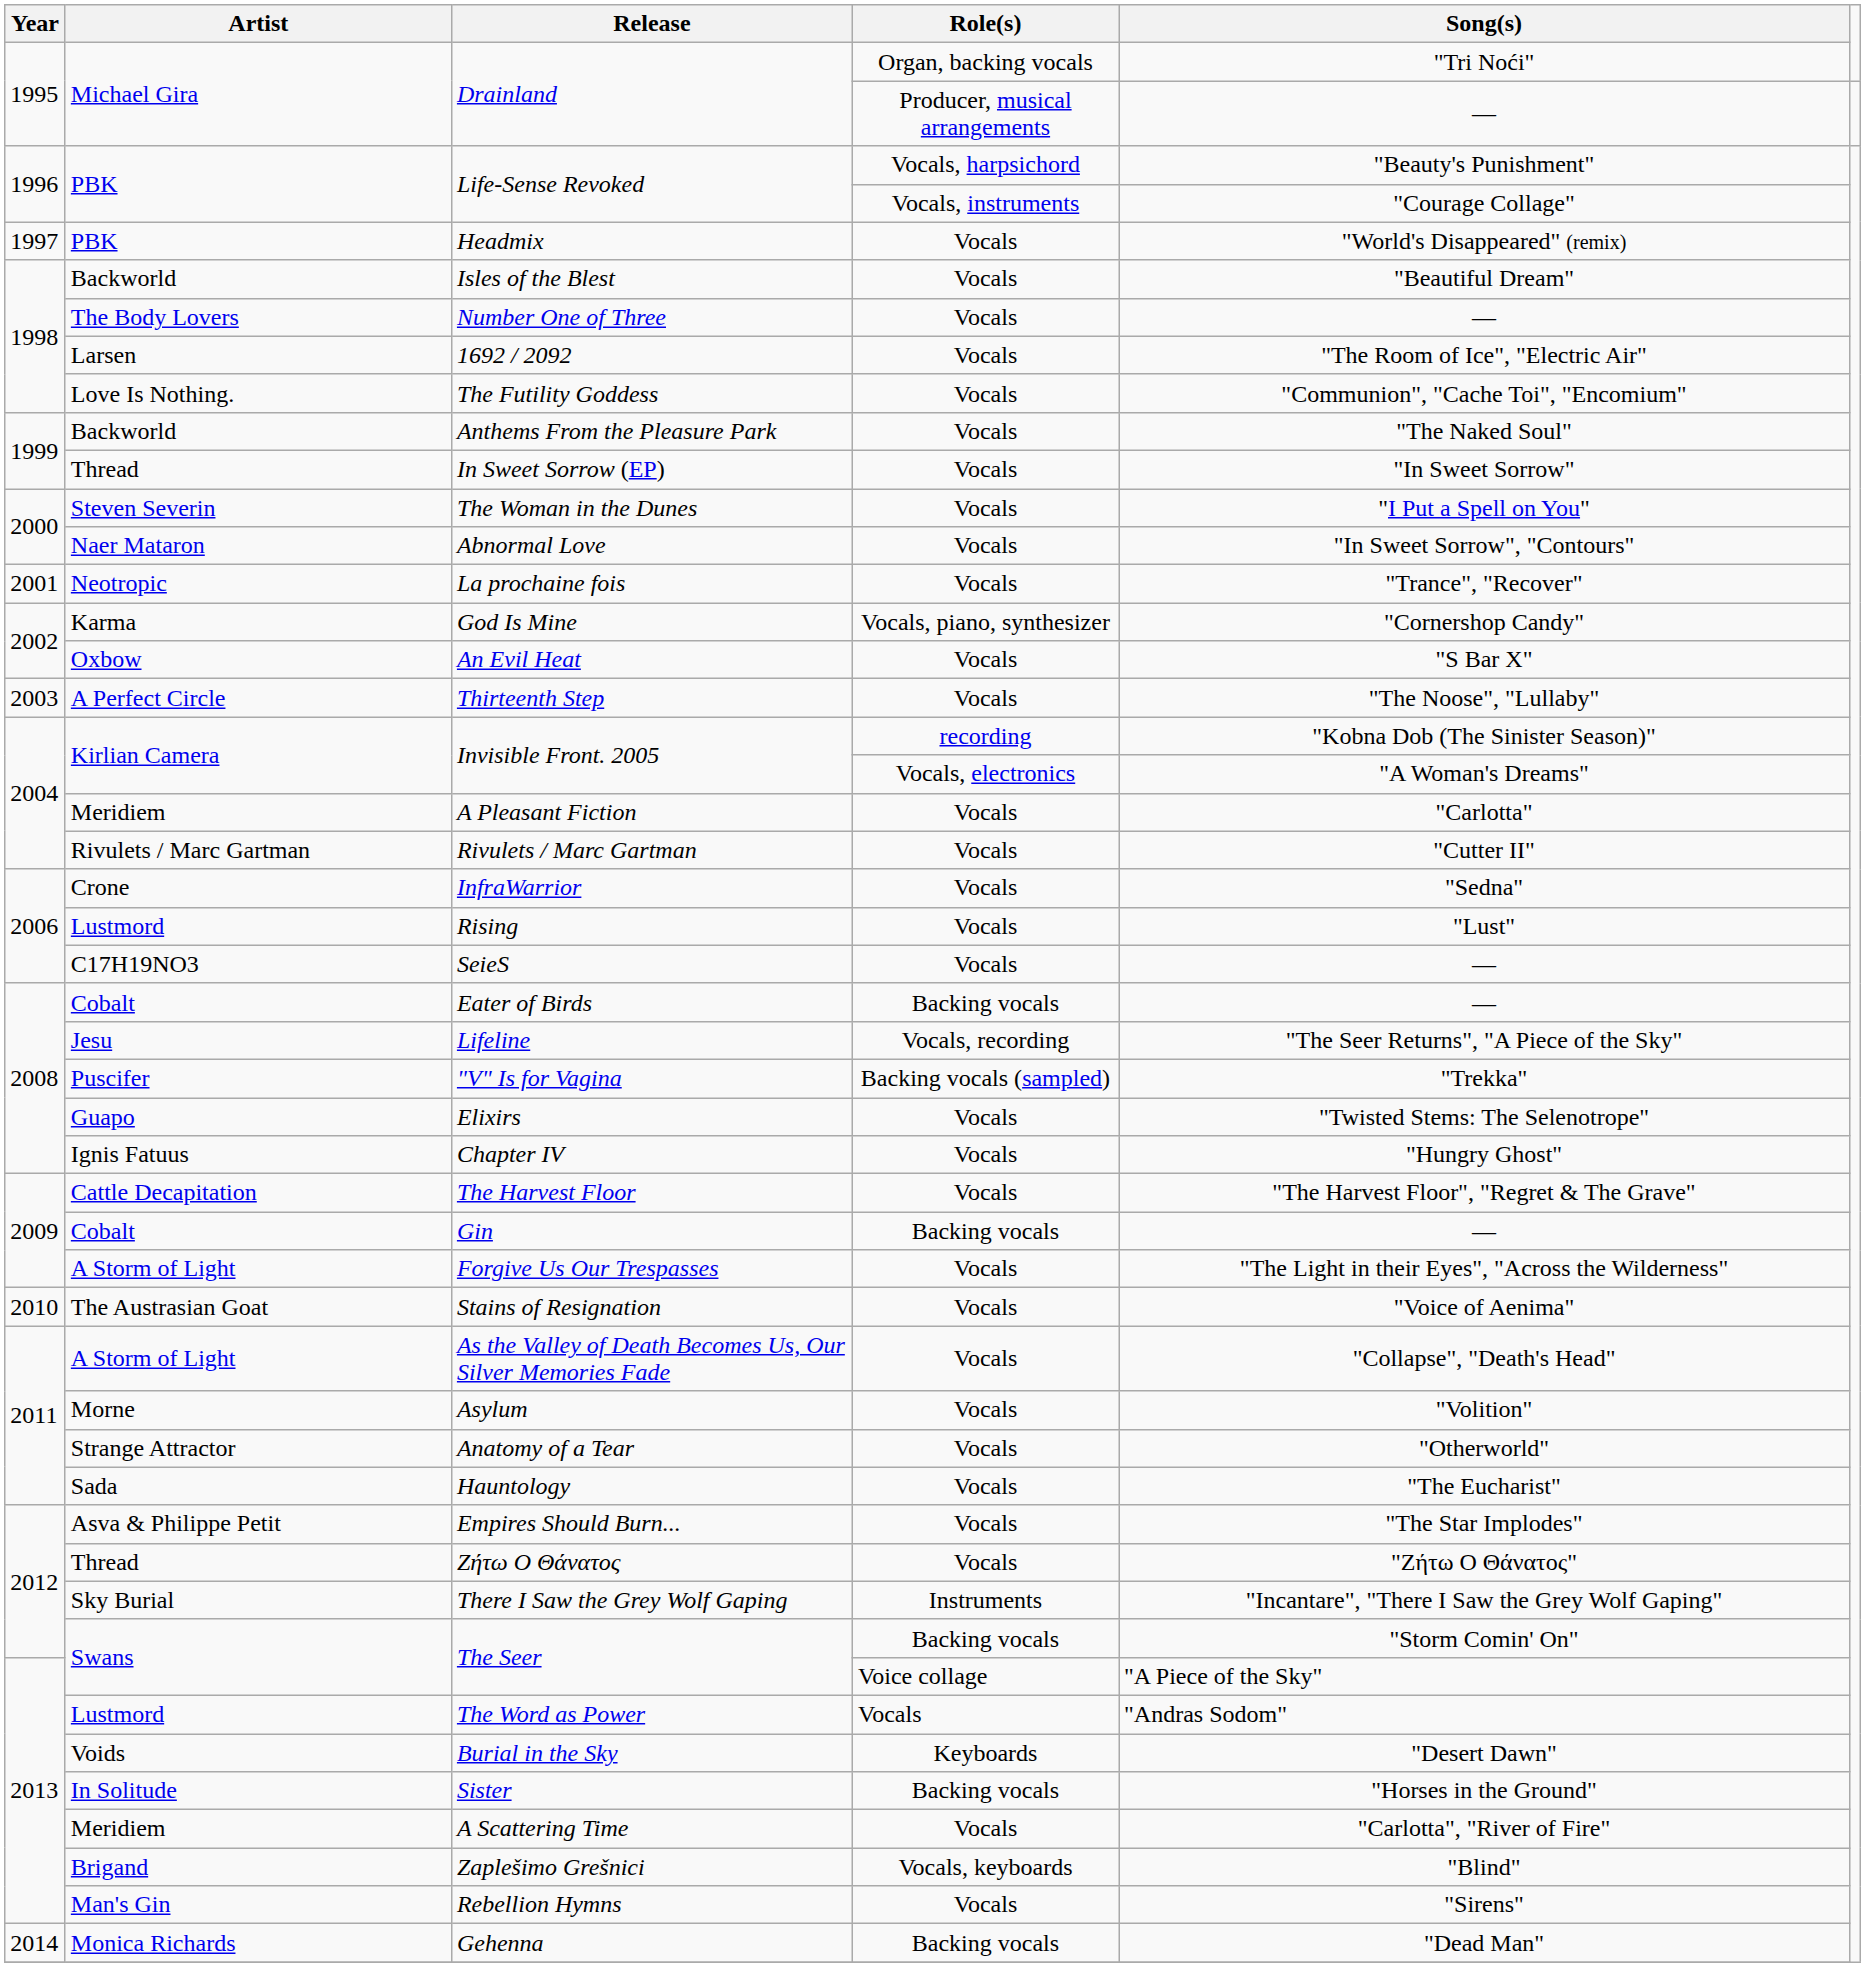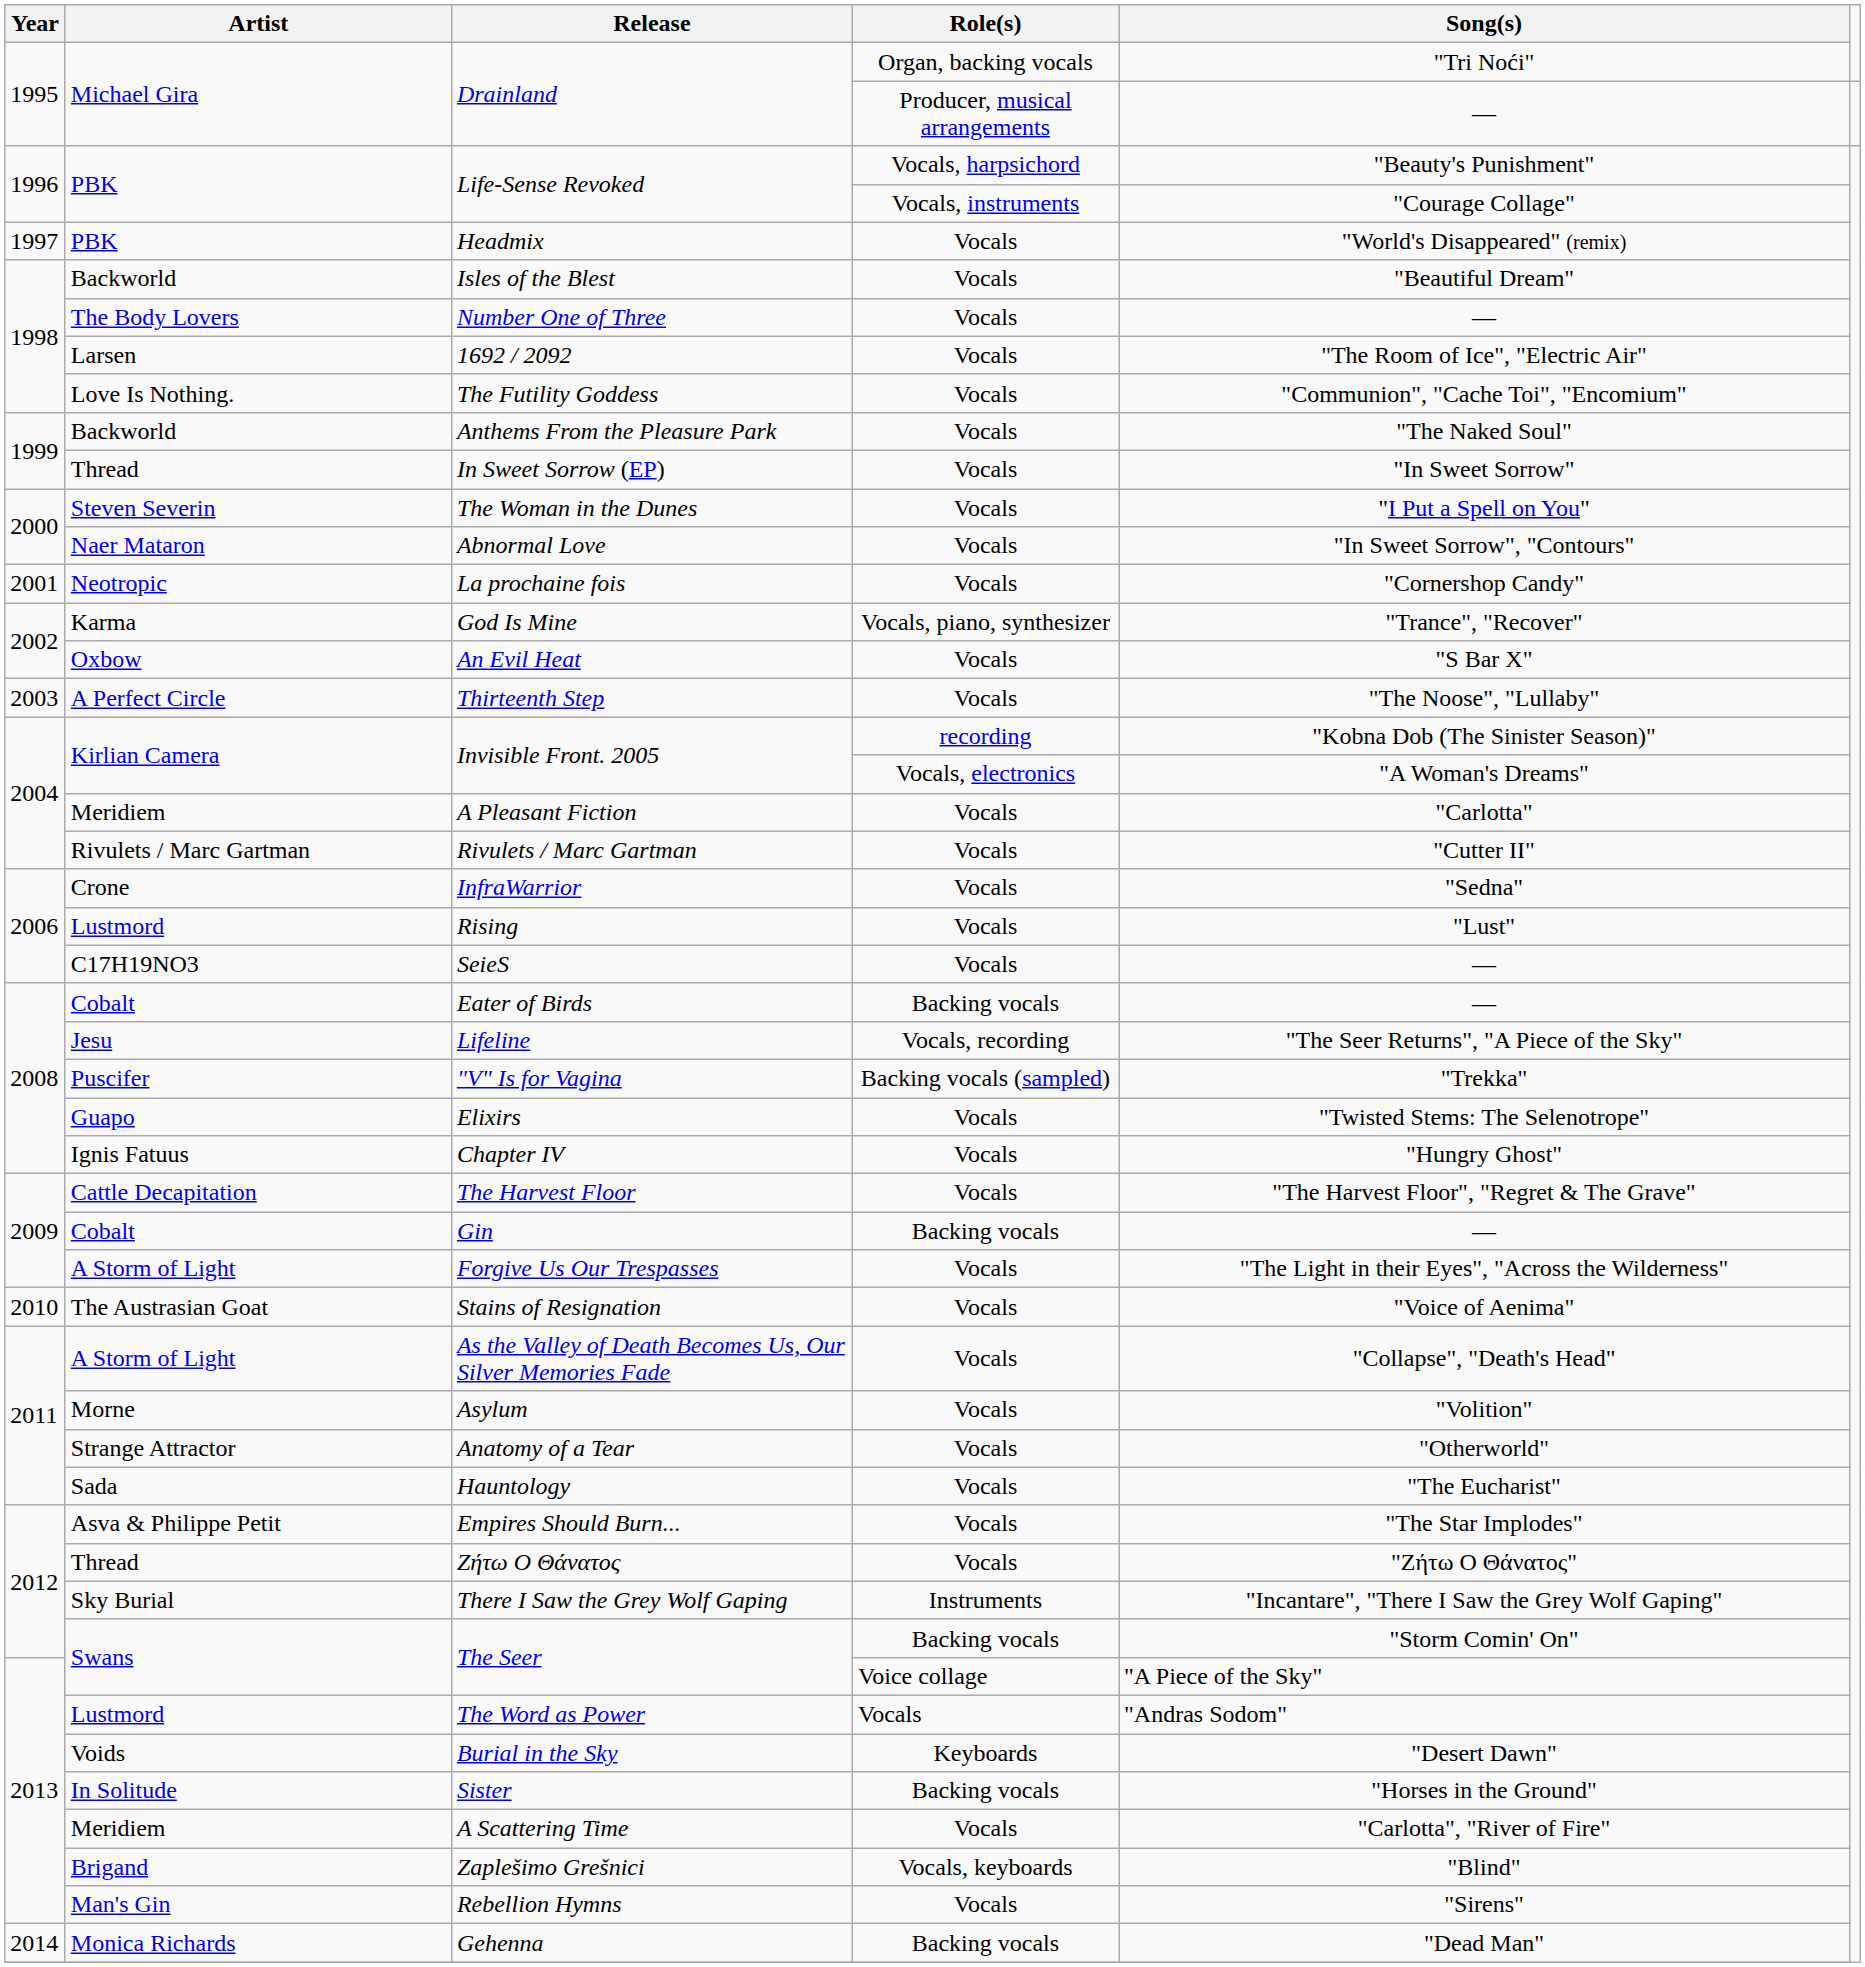 <table class="wikitable">
 <tr>
 <th width="33">Year</th>
 <th width="250">Artist</th>
 <th width="260">Release</th>
 <th width="170">Role(s)</th>
 <th width="480">Song(s)</th>
 </tr>
 <tr>
 <td rowspan="2">1995</td>
 <td rowspan="2"><a href='#'>Michael Gira</a></td>
 <td rowspan="2"><em><a href='#'>Drainland</a></em></td>
 <td align="center">Organ, backing vocals</td>
 <td align="center">"Tri Noći"</td>
 </tr>
 <tr>
 <td align="center">Producer, <a href='#'>musical arrangements</a></td>
 <td align="center">—</td>
 <td></td>
 </tr>
 <tr>
 <td rowspan="2">1996</td>
 <td rowspan="2"><a href='#'>PBK</a></td>
 <td rowspan="2"><em>Life-Sense Revoked</em></td>
 <td align="center">Vocals, <a href='#'>harpsichord</a></td>
 <td align="center">"Beauty's Punishment"</td>
 </tr>
 <tr>
 <td align="center">Vocals, <a href='#'>instruments</a></td>
 <td align="center">"Courage Collage"</td>
 </tr>
 <tr>
 <td>1997</td>
 <td><a href='#'>PBK</a></td>
 <td><em>Headmix</em></td>
 <td align="center">Vocals</td>
 <td align="center">"World's Disappeared" <small>(remix)</small></td>
 </tr>
 <tr>
 <td rowspan="4">1998</td>
 <td>Backworld</td>
 <td><em>Isles of the Blest</em></td>
 <td align="center">Vocals</td>
 <td align="center">"Beautiful Dream"</td>
 </tr>
 <tr>
 <td><a href='#'>The Body Lovers</a></td>
 <td><em><a href='#'>Number One of Three</a></em></td>
 <td align="center">Vocals</td>
 <td align="center">—</td>
 </tr>
 <tr>
 <td>Larsen</td>
 <td><em>1692 / 2092</em></td>
 <td align="center">Vocals</td>
 <td align="center">"The Room of Ice", "Electric Air"</td>
 </tr>
 <tr>
 <td>Love Is Nothing.</td>
 <td><em>The Futility Goddess</em></td>
 <td align="center">Vocals</td>
 <td align="center">"Communion", "Cache Toi", "Encomium"</td>
 </tr>
 <tr>
 <td rowspan="2">1999</td>
 <td>Backworld</td>
 <td><em>Anthems From the Pleasure Park</em></td>
 <td align="center">Vocals</td>
 <td align="center">"The Naked Soul"</td>
 </tr>
 <tr>
 <td>Thread</td>
 <td><em>In Sweet Sorrow</em> (<a href='#'>EP</a>)</td>
 <td align="center">Vocals</td>
 <td align="center">"In Sweet Sorrow"</td>
 </tr>
 <tr>
 <td rowspan="2">2000</td>
 <td><a href='#'>Steven Severin</a></td>
 <td><em>The Woman in the Dunes</em></td>
 <td align="center">Vocals</td>
 <td align="center">"<a href='#'>I Put a Spell on You</a>"</td>
 </tr>
 <tr>
 <td><a href='#'>Naer Mataron</a></td>
 <td><em>Abnormal Love</em></td>
 <td align="center">Vocals</td>
 <td align="center">"In Sweet Sorrow", "Contours"</td>
 </tr>
 <tr>
 <td>2001</td>
 <td><a href='#'>Neotropic</a></td>
 <td><em>La prochaine fois</em></td>
 <td align="center">Vocals</td>
-<td align="center">"Trance", "Recover"</td>
+<td align="center">"Cornershop Candy"</td>
 </tr>
 <tr>
 <td rowspan="2">2002</td>
 <td>Karma</td>
 <td><em>God Is Mine</em></td>
 <td align="center">Vocals, piano, synthesizer</td>
-<td align="center">"Cornershop Candy"</td>
+<td align="center">"Trance", "Recover"</td>
 </tr>
 <tr>
 <td><a href='#'>Oxbow</a></td>
 <td><em><a href='#'>An Evil Heat</a></em></td>
 <td align="center">Vocals</td>
 <td align="center">"S Bar X"</td>
 </tr>
 <tr>
 <td>2003</td>
 <td><a href='#'>A Perfect Circle</a></td>
 <td><em><a href='#'>Thirteenth Step</a></em></td>
 <td align="center">Vocals</td>
 <td align="center">"The Noose", "Lullaby"</td>
 </tr>
 <tr>
 <td rowspan="4">2004</td>
 <td rowspan="2"><a href='#'>Kirlian Camera</a></td>
 <td rowspan="2"><em>Invisible Front. 2005</em></td>
 <td align="center"><a href='#'>recording</a></td>
 <td align="center">"Kobna Dob (The Sinister Season)"</td>
 </tr>
 <tr>
 <td align="center">Vocals, <a href='#'>electronics</a></td>
 <td align="center">"A Woman's Dreams"</td>
 </tr>
 <tr>
 <td>Meridiem</td>
 <td><em>A Pleasant Fiction</em></td>
 <td align="center">Vocals</td>
 <td align="center">"Carlotta"</td>
 </tr>
 <tr>
 <td>Rivulets / Marc Gartman</td>
 <td><em>Rivulets / Marc Gartman</em></td>
 <td align="center">Vocals</td>
 <td align="center">"Cutter II"</td>
 </tr>
 <tr>
 <td rowspan="3">2006</td>
 <td>Crone</td>
 <td><em><a href='#'>InfraWarrior</a></em></td>
 <td align="center">Vocals</td>
 <td align="center">"Sedna"</td>
 </tr>
 <tr>
 <td><a href='#'>Lustmord</a></td>
 <td><em>Rising</em></td>
 <td align="center">Vocals</td>
 <td align="center">"Lust"</td>
 </tr>
 <tr>
 <td>C17H19NO3</td>
 <td><em>SeieS</em></td>
 <td align="center">Vocals</td>
 <td align="center">—</td>
 </tr>
 <tr>
 <td rowspan="5">2008</td>
 <td><a href='#'>Cobalt</a></td>
 <td><em>Eater of Birds</em></td>
 <td align="center">Backing vocals</td>
 <td align="center">—</td>
 </tr>
 <tr>
 <td><a href='#'>Jesu</a></td>
 <td><em><a href='#'>Lifeline</a></em></td>
 <td align="center">Vocals, recording</td>
 <td align="center">"The Seer Returns", "A Piece of the Sky"</td>
 </tr>
 <tr>
 <td><a href='#'>Puscifer</a></td>
 <td><em><a href='#'>"V" Is for Vagina</a></em></td>
 <td align="center">Backing vocals (<a href='#'>sampled</a>)</td>
 <td align="center">"Trekka"</td>
 </tr>
 <tr>
 <td><a href='#'>Guapo</a></td>
 <td><em>Elixirs</em></td>
 <td align="center">Vocals</td>
 <td align="center">"Twisted Stems: The Selenotrope"</td>
 </tr>
 <tr>
 <td>Ignis Fatuus</td>
 <td><em>Chapter IV</em></td>
 <td align="center">Vocals</td>
 <td align="center">"Hungry Ghost"</td>
 </tr>
 <tr>
 <td rowspan="3">2009</td>
 <td><a href='#'>Cattle Decapitation</a></td>
 <td><em><a href='#'>The Harvest Floor</a></em></td>
 <td align="center">Vocals</td>
 <td align="center">"The Harvest Floor", "Regret & The Grave"</td>
 </tr>
 <tr>
 <td><a href='#'>Cobalt</a></td>
 <td><em><a href='#'>Gin</a></em></td>
 <td align="center">Backing vocals</td>
 <td align="center">—</td>
 </tr>
 <tr>
 <td><a href='#'>A Storm of Light</a></td>
 <td><em><a href='#'>Forgive Us Our Trespasses</a></em></td>
 <td align="center">Vocals</td>
 <td align="center">"The Light in their Eyes", "Across the Wilderness"</td>
 </tr>
 <tr>
 <td>2010</td>
 <td>The Austrasian Goat</td>
 <td><em>Stains of Resignation</em></td>
 <td align="center">Vocals</td>
 <td align="center">"Voice of Aenima"</td>
 </tr>
 <tr>
 <td rowspan="4">2011</td>
 <td><a href='#'>A Storm of Light</a></td>
 <td><em><a href='#'>As the Valley of Death Becomes Us, Our Silver Memories Fade</a></em></td>
 <td align="center">Vocals</td>
 <td align="center">"Collapse", "Death's Head"</td>
 </tr>
 <tr>
 <td>Morne</td>
 <td><em>Asylum</em></td>
 <td align="center">Vocals</td>
 <td align="center">"Volition"</td>
 </tr>
 <tr>
 <td>Strange Attractor</td>
 <td><em>Anatomy of a Tear</em></td>
 <td align="center">Vocals</td>
 <td align="center">"Otherworld"</td>
 </tr>
 <tr>
 <td>Sada</td>
 <td><em>Hauntology</em></td>
 <td align="center">Vocals</td>
 <td align="center">"The Eucharist"</td>
 </tr>
 <tr>
 <td rowspan="4">2012</td>
 <td>Asva & Philippe Petit</td>
 <td><em>Empires Should Burn...</em></td>
 <td align="center">Vocals</td>
 <td align="center">"The Star Implodes"</td>
 </tr>
 <tr>
 <td>Thread</td>
 <td><em>Ζήτω Ο Θάνατος</em></td>
 <td align="center">Vocals</td>
 <td align="center">"Ζήτω Ο Θάνατος"</td>
 </tr>
 <tr>
 <td>Sky Burial</td>
 <td><em>There I Saw the Grey Wolf Gaping</em></td>
 <td align="center">Instruments</td>
 <td align="center">"Incantare", "There I Saw the Grey Wolf Gaping"</td>
 </tr>
 <tr>
 <td rowspan="2"><a href='#'>Swans</a></td>
 <td rowspan="2"><em><a href='#'>The Seer</a></em></td>
 <td align="center">Backing vocals</td>
 <td align="center">"Storm Comin' On"</td>
 </tr>
 <tr>
 <td rowspan="7">2013</td>
 <td>Voice collage</td>
 <td>"A Piece of the Sky"</td>
 </tr>
 <tr>
 <td><a href='#'>Lustmord</a></td>
 <td><em><a href='#'>The Word as Power</a></em></td>
 <td>Vocals</td>
 <td>"Andras Sodom"</td>
 </tr>
 <tr>
 <td>Voids</td>
 <td><em><a href='#'>Burial in the Sky</a></em></td>
 <td align="center">Keyboards</td>
 <td align="center">"Desert Dawn"</td>
 </tr>
 <tr>
 <td><a href='#'>In Solitude</a></td>
 <td><em><a href='#'>Sister</a></em></td>
 <td align="center">Backing vocals</td>
 <td align="center">"Horses in the Ground"</td>
 </tr>
 <tr>
 <td>Meridiem</td>
 <td><em>A Scattering Time</em></td>
 <td align="center">Vocals</td>
 <td align="center">"Carlotta", "River of Fire"</td>
 </tr>
 <tr>
 <td><a href='#'>Brigand</a></td>
 <td><em>Zaplešimo Grešnici</em></td>
 <td align="center">Vocals, keyboards</td>
 <td align="center">"Blind"</td>
 </tr>
 <tr>
 <td><a href='#'>Man's Gin</a></td>
 <td><em>Rebellion Hymns</em></td>
 <td align="center">Vocals</td>
 <td align="center">"Sirens"</td>
 </tr>
 <tr>
 <td>2014</td>
 <td><a href='#'>Monica Richards</a></td>
 <td><em>Gehenna</em></td>
 <td align="center">Backing vocals</td>
 <td align="center">"Dead Man"</td>
 </tr>
 <tr>
 </tr>
 </table>
